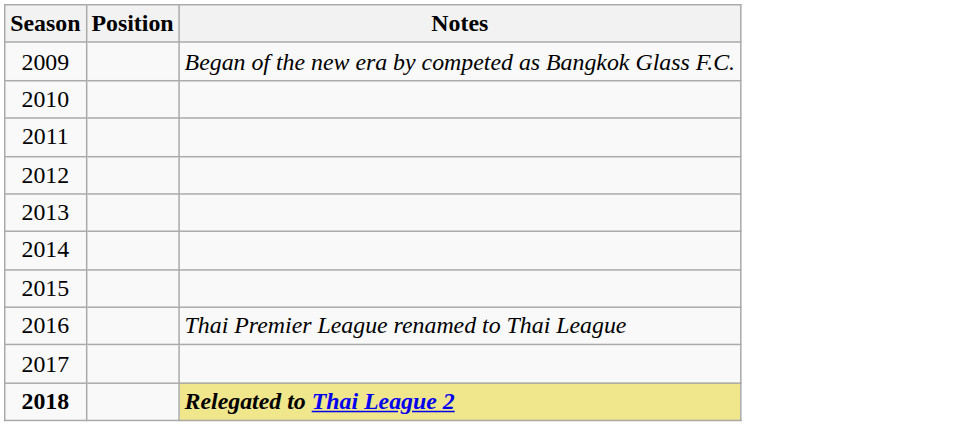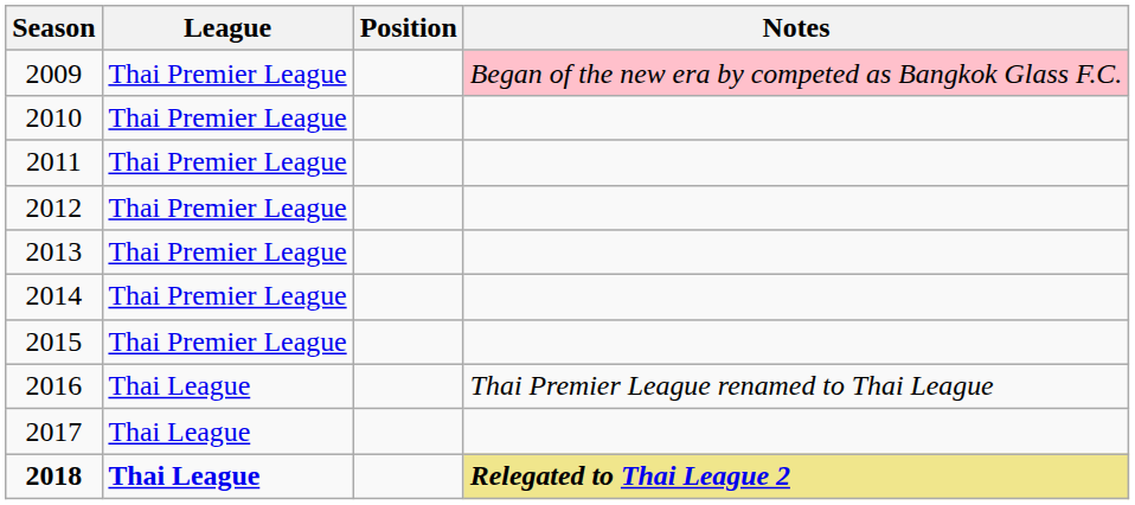 <table class="wikitable">
 <tr>
 <th>Season</th>
+<th>League</th>
 <th>Position</th>
 <th>Notes</th>
 </tr>
 <tr>
 <td align=center>2009</td>
+<td nowrap><a href='#'>Thai Premier League</a></td>
 <td align=center></td>
-<td nowrap><em>Began of the new era by competed as Bangkok Glass F.C.</em></td>
+<td nowrap style="background: pink;"><em>Began of the new era by competed as Bangkok Glass F.C.</em></td>
 </tr>
 <tr>
 <td align=center>2010</td>
+<td nowrap><a href='#'>Thai Premier League</a></td>
 <td align=center></td>
 <td nowrap></td>
 </tr>
 <tr>
 <td align=center>2011</td>
+<td nowrap><a href='#'>Thai Premier League</a></td>
 <td align=center></td>
 <td nowrap></td>
 </tr>
 <tr>
 <td align=center>2012</td>
+<td nowrap><a href='#'>Thai Premier League</a></td>
 <td align=center></td>
 <td nowrap></td>
 </tr>
 <tr>
 <td align=center>2013</td>
+<td nowrap><a href='#'>Thai Premier League</a></td>
 <td align=center></td>
 <td nowrap></td>
 </tr>
 <tr>
 <td align=center>2014</td>
+<td nowrap><a href='#'>Thai Premier League</a></td>
 <td align=center></td>
 <td nowrap></td>
 </tr>
 <tr>
 <td align=center>2015</td>
+<td nowrap><a href='#'>Thai Premier League</a></td>
 <td align=center></td>
 <td nowrap></td>
 </tr>
 <tr>
 <td align=center>2016</td>
+<td nowrap><a href='#'>Thai League</a></td>
 <td align=center></td>
 <td nowrap><em>Thai Premier League renamed to Thai League</em></td>
 </tr>
 <tr>
 <td align=center>2017</td>
+<td nowrap><a href='#'>Thai League</a></td>
 <td align=center></td>
 <td nowrap></td>
 </tr>
 <tr>
 <td align=center><strong>2018</strong></td>
+<td nowrap><strong><a href='#'>Thai League</a></strong></td>
 <td align=center></td>
 <td nowrap style="background: khaki;"><strong><em>Relegated to <a href='#'>Thai League 2</a></em></strong></td>
 </tr>
 </table>
